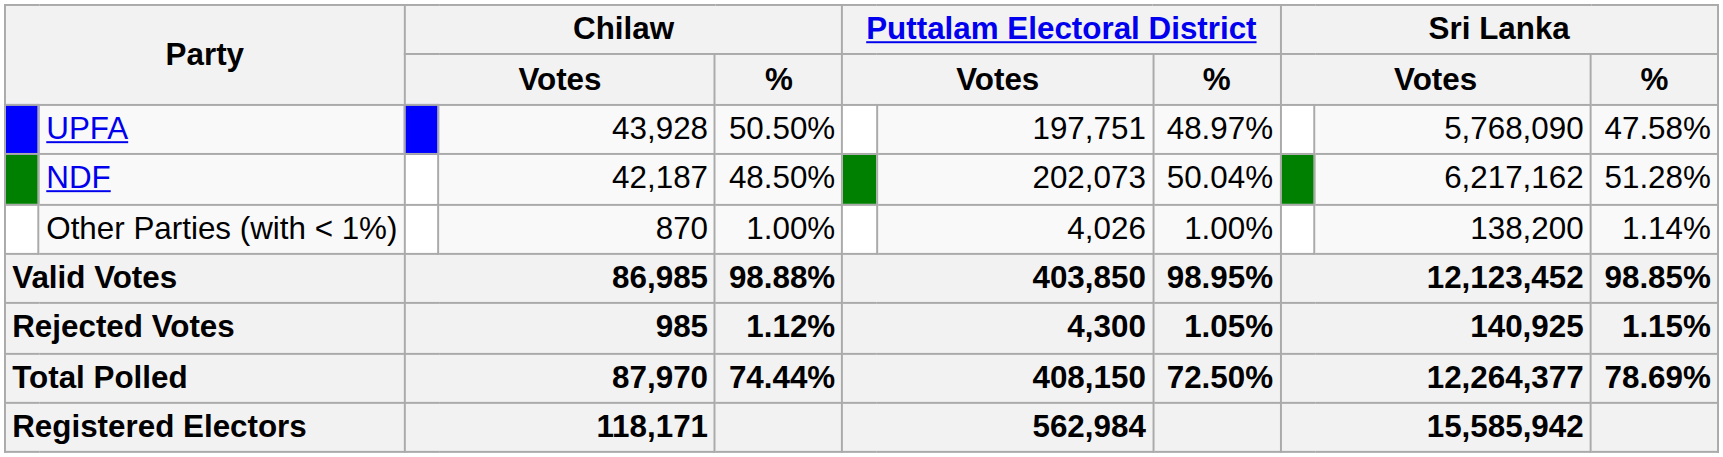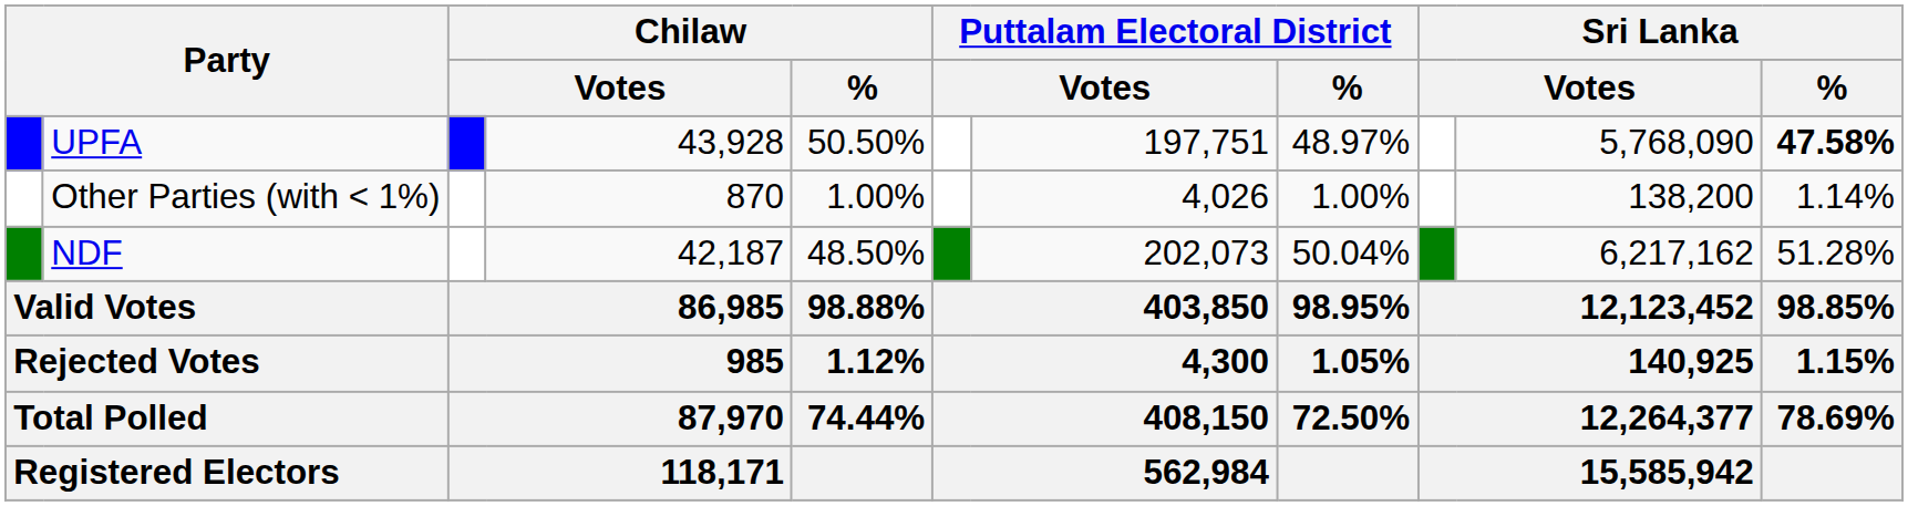 <table class="wikitable">
 <tr>
 <th colspan="2" width="144px"rowspan="2">Party</th>
 <th colspan="3" width="216px">Chilaw</th>
 <th colspan="3" width="216px"><a href='#'>Puttalam Electoral District</a></th>
 <th colspan="3" width="216px">Sri Lanka</th>
 </tr>
 <tr>
 <th colspan="2" width="144px">Votes</th>
 <th>%</th>
 <th colspan="2" width="144px">Votes</th>
 <th>%</th>
 <th colspan="2" width="144px">Votes</th>
 <th>%</th>
 </tr>
 <tr>
 <td style="background-color:blue;" width="10px"></td>
 <td style="text-align:left;"><a href='#'>UPFA</a></td>
 <td style="background-color:blue;" width="10px"></td>
 <td style="text-align:right;">43,928</td>
 <td style="text-align:right;">50.50%</td>
 <td style="background-color:white;" width="10px"></td>
 <td style="text-align:right;">197,751</td>
 <td style="text-align:right;">48.97%</td>
 <td style="background-color:white;" width="10px"></td>
 <td style="text-align:right;">5,768,090</td>
-<td style="text-align:right;">47.58%</td>
+<td style="text-align:right;"><strong>47.58%</strong></td>
+</tr>
+<tr>
+<td style="background-color:white;" width="10px"></td>
+<td style="text-align:left;">Other Parties (with < 1%)</td>
+<td style="background-color:white;" width="10px"></td>
+<td style="text-align:right;">870</td>
+<td style="text-align:right;">1.00%</td>
+<td style="background-color:white;" width="10px"></td>
+<td style="text-align:right;">4,026</td>
+<td style="text-align:right;">1.00%</td>
+<td style="background-color:white;" width="10px"></td>
+<td style="text-align:right;">138,200</td>
+<td style="text-align:right;">1.14%</td>
 </tr>
 <tr>
 <td style="background-color:green;" width="10px"></td>
 <td style="text-align:left;"><a href='#'>NDF</a></td>
 <td style="background-color:white;" width="10px"></td>
 <td style="text-align:right;">42,187</td>
 <td style="text-align:right;">48.50%</td>
 <td style="background-color:green;" width="10px"></td>
 <td style="text-align:right;">202,073</td>
 <td style="text-align:right;">50.04%</td>
 <td style="background-color:green;" width="10px"></td>
 <td style="text-align:right;">6,217,162</td>
 <td style="text-align:right;">51.28%</td>
-</tr>
-<tr>
-<td style="background-color:white;" width="10px"></td>
-<td style="text-align:left;">Other Parties (with < 1%)</td>
-<td style="background-color:white;" width="10px"></td>
-<td style="text-align:right;">870</td>
-<td style="text-align:right;">1.00%</td>
-<td style="background-color:white;" width="10px"></td>
-<td style="text-align:right;">4,026</td>
-<td style="text-align:right;">1.00%</td>
-<td style="background-color:white;" width="10px"></td>
-<td style="text-align:right;">138,200</td>
-<td style="text-align:right;">1.14%</td>
 </tr>
 <tr>
 <th colspan="2" width="144px"style="text-align:left;">Valid Votes</th>
 <th style="text-align:right;"colspan="2" width="144px">86,985</th>
 <th style="text-align:right;">98.88%</th>
 <th style="text-align:right;"colspan="2" width="144px">403,850</th>
 <th style="text-align:right;">98.95%</th>
 <th style="text-align:right;"colspan="2" width="144px">12,123,452</th>
 <th style="text-align:right;">98.85%</th>
 </tr>
 <tr>
 <th colspan="2" width="144px"style="text-align:left;">Rejected Votes</th>
 <th style="text-align:right;"colspan="2" width="144px">985</th>
 <th style="text-align:right;">1.12%</th>
 <th style="text-align:right;"colspan="2" width="144px">4,300</th>
 <th style="text-align:right;">1.05%</th>
 <th style="text-align:right;"colspan="2" width="144px">140,925</th>
 <th style="text-align:right;">1.15%</th>
 </tr>
 <tr>
 <th colspan="2" width="144px"style="text-align:left;">Total Polled</th>
 <th style="text-align:right;"colspan="2" width="144px">87,970</th>
 <th style="text-align:right;">74.44%</th>
 <th style="text-align:right;"colspan="2" width="144px">408,150</th>
 <th style="text-align:right;">72.50%</th>
 <th style="text-align:right;"colspan="2" width="144px">12,264,377</th>
 <th style="text-align:right;">78.69%</th>
 </tr>
 <tr>
 <th colspan="2" width="144px"style="text-align:left;">Registered Electors</th>
 <th style="text-align:right;"colspan="2" width="144px">118,171</th>
 <th></th>
 <th style="text-align:right;"colspan="2" width="144px">562,984</th>
 <th></th>
 <th style="text-align:right;"colspan="2" width="144px">15,585,942</th>
 <th></th>
 </tr>
 </table>
